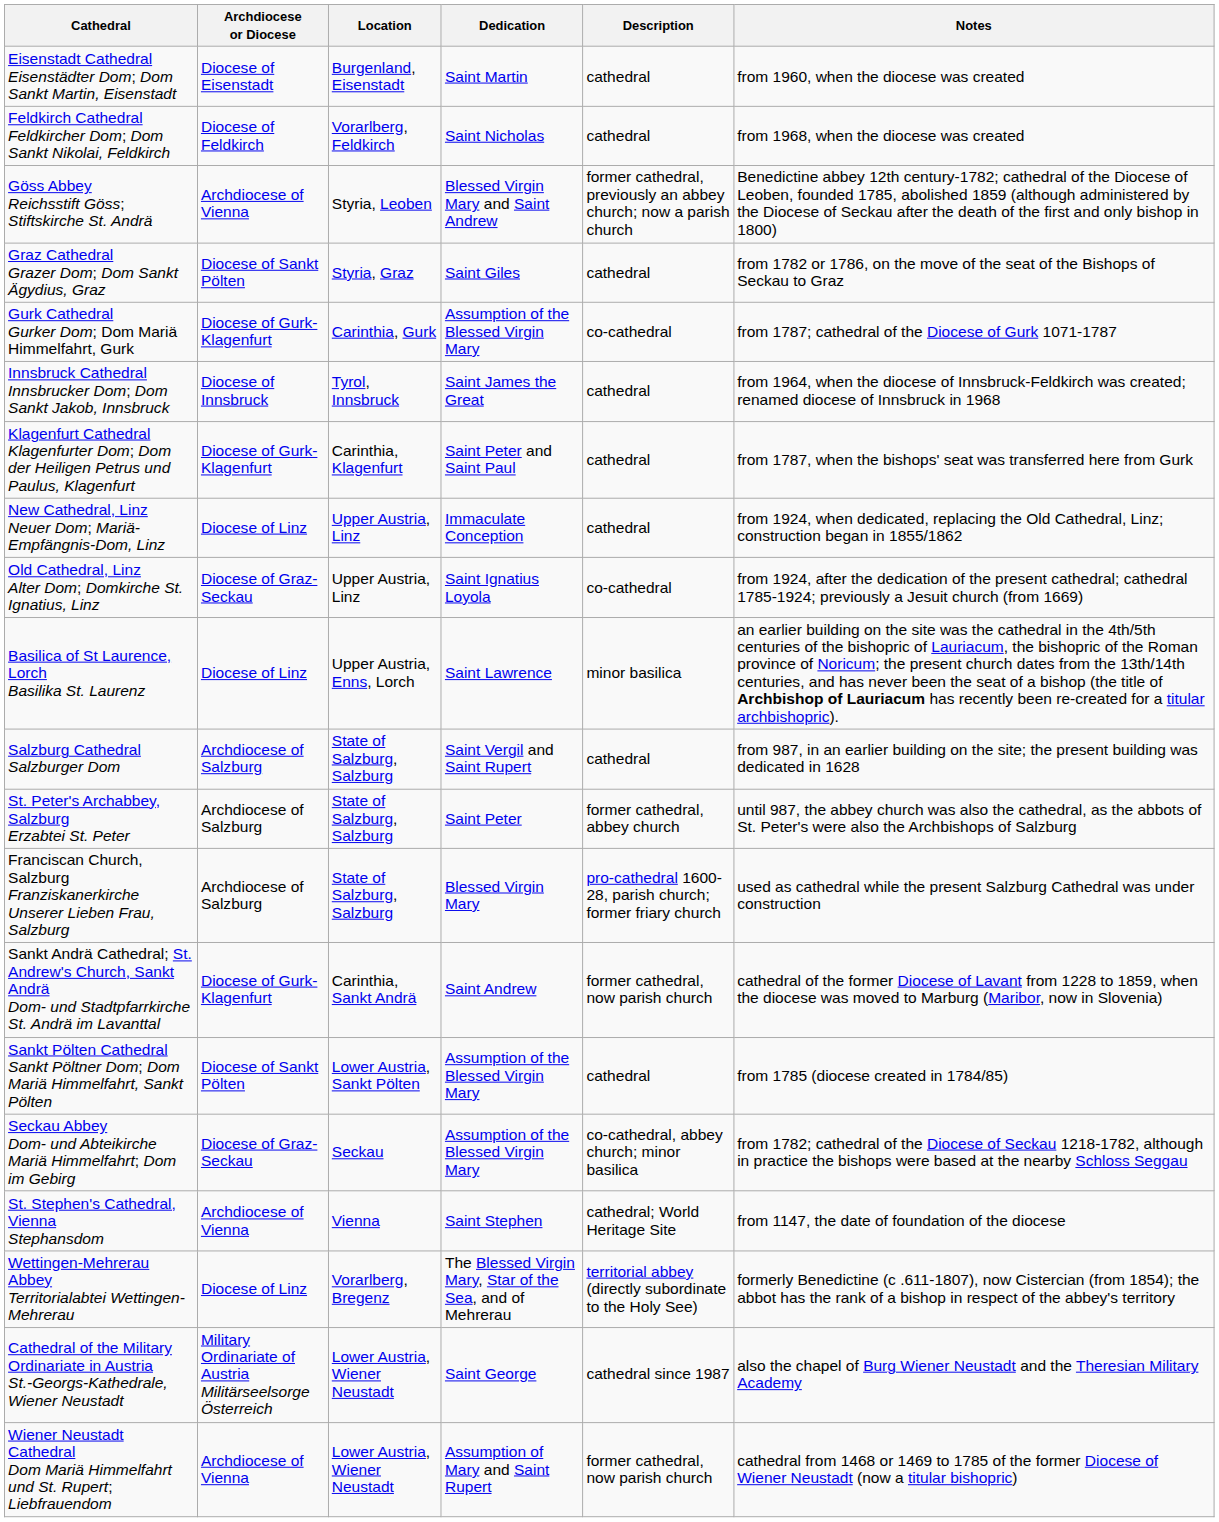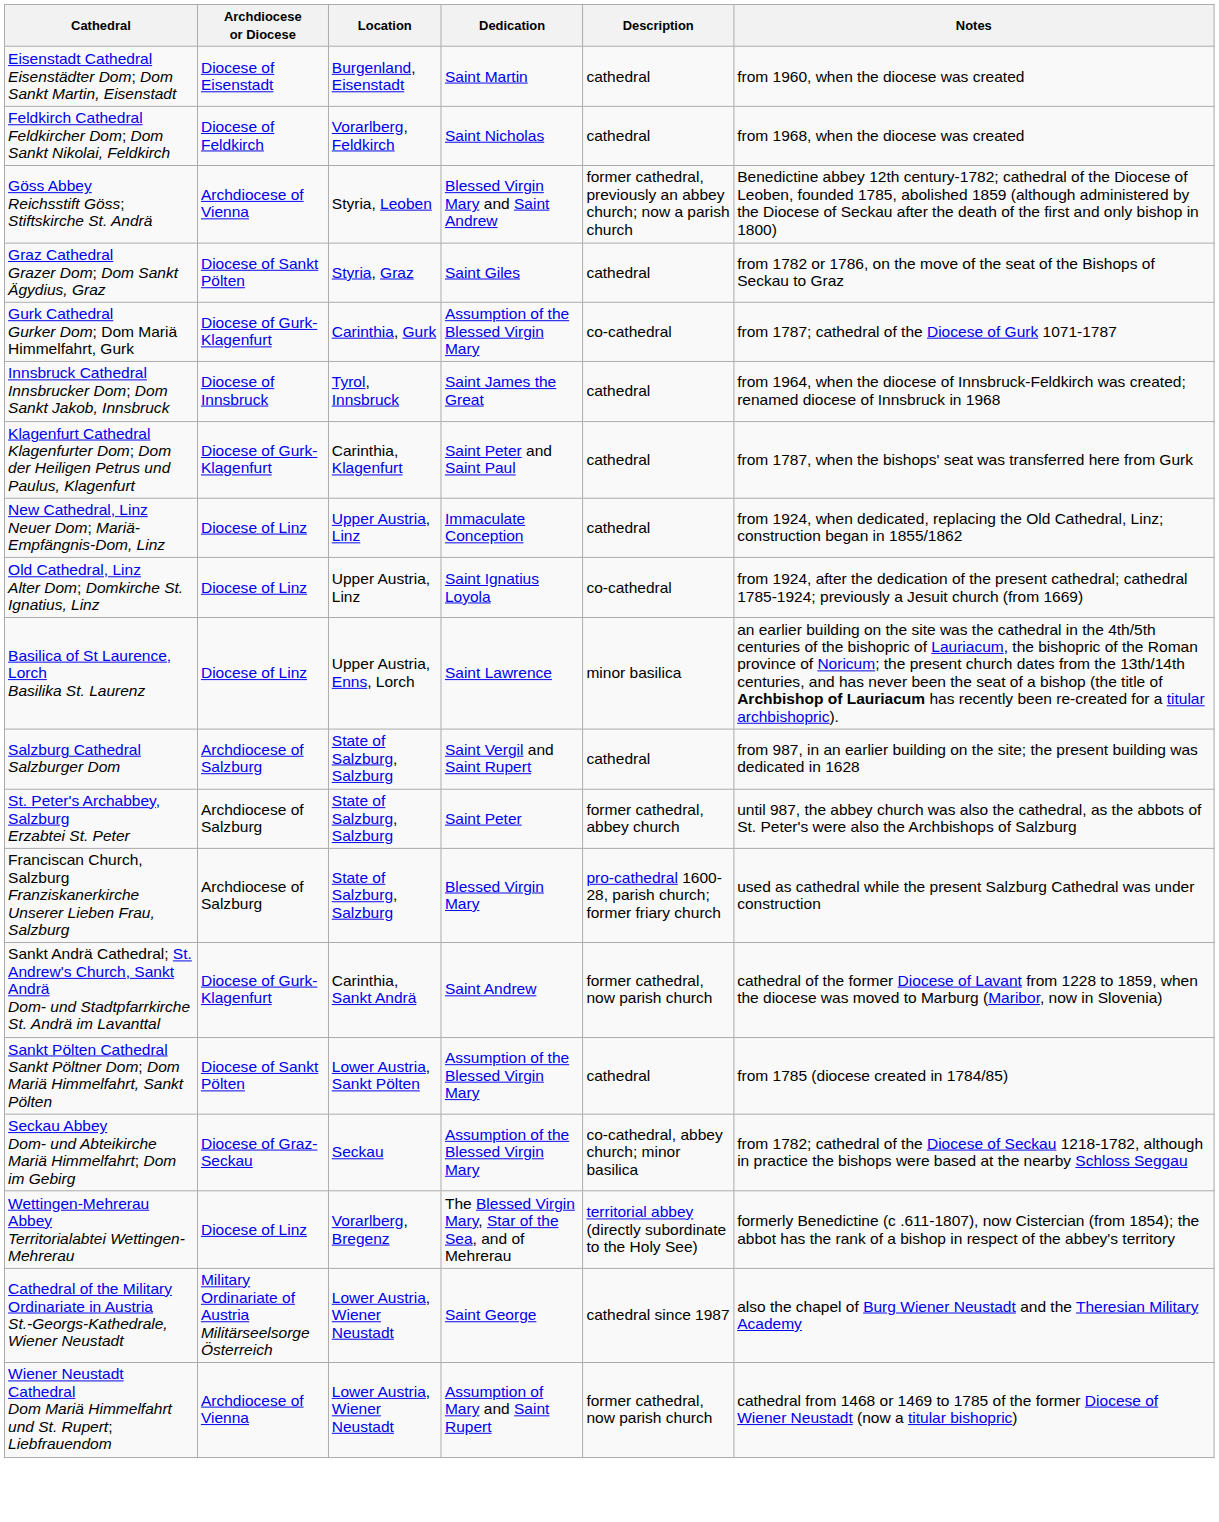 <table class="wikitable sortable">
 <tr>
 <th><small>Cathedral</small></th>
 <th><small>Archdiocese<br>or Diocese</small></th>
 <th><small>Location</small></th>
 <th><small>Dedication</small></th>
 <th><small>Description</small></th>
 <th><small>Notes</small></th>
 </tr>
 <tr>
 <td><a href='#'>Eisenstadt Cathedral</a><br><em>Eisenstädter Dom</em>; <em>Dom Sankt Martin, Eisenstadt</em></td>
 <td><a href='#'>Diocese of Eisenstadt</a></td>
 <td><a href='#'>Burgenland</a>, <a href='#'>Eisenstadt</a></td>
 <td><a href='#'>Saint Martin</a></td>
 <td>cathedral</td>
 <td>from 1960, when the diocese was created</td>
 </tr>
 <tr>
 <td><a href='#'>Feldkirch Cathedral</a><br><em>Feldkircher Dom</em>; <em>Dom Sankt Nikolai, Feldkirch</em></td>
 <td><a href='#'>Diocese of Feldkirch</a></td>
 <td><a href='#'>Vorarlberg</a>, <a href='#'>Feldkirch</a></td>
 <td><a href='#'>Saint Nicholas</a></td>
 <td>cathedral</td>
 <td>from 1968, when the diocese was created</td>
 </tr>
 <tr>
 <td><a href='#'>Göss Abbey</a><br><em>Reichsstift Göss</em>; <em>Stiftskirche St. Andrä</em></td>
 <td><a href='#'>Archdiocese of Vienna</a></td>
 <td>Styria, <a href='#'>Leoben</a></td>
 <td><a href='#'>Blessed Virgin Mary</a> and <a href='#'>Saint Andrew</a></td>
 <td>former cathedral, previously an abbey church; now a parish church</td>
 <td>Benedictine abbey 12th century-1782; cathedral of the Diocese of Leoben, founded 1785, abolished 1859 (although administered by the Diocese of Seckau after the death of the first and only bishop in 1800)</td>
 </tr>
 <tr>
 <td><a href='#'>Graz Cathedral</a><br><em>Grazer Dom</em>; <em>Dom Sankt Ägydius, Graz</em></td>
 <td><a href='#'>Diocese of Sankt Pölten</a></td>
 <td><a href='#'>Styria</a>, <a href='#'>Graz</a></td>
 <td><a href='#'>Saint Giles</a></td>
 <td>cathedral</td>
 <td>from 1782 or 1786, on the move of the seat of the Bishops of Seckau to Graz</td>
 </tr>
 <tr>
 <td><a href='#'>Gurk Cathedral</a><br><em>Gurker Dom</em>; Dom Mariä Himmelfahrt, Gurk</td>
 <td><a href='#'>Diocese of Gurk-Klagenfurt</a></td>
 <td><a href='#'>Carinthia</a>, <a href='#'>Gurk</a></td>
 <td><a href='#'>Assumption of the Blessed Virgin Mary</a></td>
 <td>co-cathedral</td>
 <td>from 1787; cathedral of the <a href='#'>Diocese of Gurk</a> 1071-1787</td>
 </tr>
 <tr>
 <td><a href='#'>Innsbruck Cathedral</a><br><em>Innsbrucker Dom</em>; <em>Dom Sankt Jakob, Innsbruck</em></td>
 <td><a href='#'>Diocese of Innsbruck</a></td>
 <td><a href='#'>Tyrol</a>, <a href='#'>Innsbruck</a></td>
 <td><a href='#'>Saint James the Great</a></td>
 <td>cathedral</td>
 <td>from 1964, when the diocese of Innsbruck-Feldkirch was created; renamed diocese of Innsbruck in 1968</td>
 </tr>
 <tr>
 <td><a href='#'>Klagenfurt Cathedral</a><br><em>Klagenfurter Dom</em>; <em>Dom der Heiligen Petrus und Paulus, Klagenfurt</em></td>
 <td><a href='#'>Diocese of Gurk-Klagenfurt</a></td>
 <td>Carinthia, <a href='#'>Klagenfurt</a></td>
 <td><a href='#'>Saint Peter</a> and <a href='#'>Saint Paul</a></td>
 <td>cathedral</td>
 <td>from 1787, when the bishops' seat was transferred here from Gurk</td>
 </tr>
 <tr>
 <td><a href='#'>New Cathedral, Linz</a><br><em>Neuer Dom</em>; <em>Mariä-Empfängnis-Dom, Linz</em></td>
 <td><a href='#'>Diocese of Linz</a></td>
 <td><a href='#'>Upper Austria</a>, <a href='#'>Linz</a></td>
 <td><a href='#'>Immaculate Conception</a></td>
 <td>cathedral</td>
 <td>from 1924, when dedicated, replacing the Old Cathedral, Linz; construction began in 1855/1862</td>
 </tr>
 <tr>
 <td><a href='#'>Old Cathedral, Linz</a><br><em>Alter Dom</em>; <em>Domkirche St. Ignatius, Linz</em></td>
-<td><a href='#'>Diocese of Graz-Seckau</a></td>
+<td><a href='#'>Diocese of Linz</a></td>
 <td>Upper Austria, Linz</td>
 <td><a href='#'>Saint Ignatius Loyola</a></td>
 <td>co-cathedral</td>
 <td>from 1924, after the dedication of the present cathedral; cathedral 1785-1924; previously a Jesuit church (from 1669)</td>
 </tr>
 <tr>
 <td><a href='#'>Basilica of St Laurence, Lorch</a><br><em>Basilika St. Laurenz</em></td>
 <td><a href='#'>Diocese of Linz</a></td>
 <td>Upper Austria, <a href='#'>Enns</a>, Lorch</td>
 <td><a href='#'>Saint Lawrence</a></td>
 <td>minor basilica</td>
 <td>an earlier building on the site was the cathedral in the 4th/5th centuries of the bishopric of <a href='#'>Lauriacum</a>, the bishopric of the Roman province of <a href='#'>Noricum</a>; the present church dates from the 13th/14th centuries, and has never been the seat of a bishop (the title of <strong>Archbishop of Lauriacum</strong> has recently been re-created for a <a href='#'>titular archbishopric</a>).</td>
 </tr>
 <tr>
 <td><a href='#'>Salzburg Cathedral</a><br><em>Salzburger Dom</em></td>
 <td><a href='#'>Archdiocese of Salzburg</a></td>
 <td><a href='#'>State of Salzburg</a>, <a href='#'>Salzburg</a></td>
 <td><a href='#'>Saint Vergil</a> and <a href='#'>Saint Rupert</a></td>
 <td>cathedral</td>
 <td>from 987, in an earlier building on the site; the present building was dedicated in 1628</td>
 </tr>
 <tr>
 <td><a href='#'>St. Peter's Archabbey, Salzburg</a><br><em>Erzabtei St. Peter</em></td>
 <td>Archdiocese of Salzburg</td>
 <td><a href='#'>State of Salzburg</a>, <a href='#'>Salzburg</a></td>
 <td><a href='#'>Saint Peter</a></td>
 <td>former cathedral, abbey church</td>
 <td>until 987, the abbey church was also the cathedral, as the abbots of St. Peter's were also the Archbishops of Salzburg</td>
 </tr>
 <tr>
 <td>Franciscan Church, Salzburg<br><em>Franziskanerkirche Unserer Lieben Frau, Salzburg</em></td>
 <td>Archdiocese of Salzburg</td>
 <td><a href='#'>State of Salzburg</a>, <a href='#'>Salzburg</a></td>
 <td><a href='#'>Blessed Virgin Mary</a></td>
 <td><a href='#'>pro-cathedral</a> 1600-28, parish church; former friary church</td>
 <td>used as cathedral while the present Salzburg Cathedral was under construction</td>
 </tr>
 <tr>
 <td>Sankt Andrä Cathedral; <a href='#'>St. Andrew's Church, Sankt Andrä</a><br><em>Dom- und Stadtpfarrkirche St. Andrä im Lavanttal</em></td>
 <td><a href='#'>Diocese of Gurk-Klagenfurt</a></td>
 <td>Carinthia, <a href='#'>Sankt Andrä</a></td>
 <td><a href='#'>Saint Andrew</a></td>
 <td>former cathedral, now parish church</td>
 <td>cathedral of the former <a href='#'>Diocese of Lavant</a> from 1228 to 1859, when the diocese was moved to Marburg (<a href='#'>Maribor</a>, now in Slovenia)</td>
 </tr>
 <tr>
 <td><a href='#'>Sankt Pölten Cathedral</a><br><em>Sankt Pöltner Dom</em>; <em>Dom Mariä Himmelfahrt, Sankt Pölten </em></td>
 <td><a href='#'>Diocese of Sankt Pölten</a></td>
 <td><a href='#'>Lower Austria</a>, <a href='#'>Sankt Pölten</a></td>
 <td><a href='#'>Assumption of the Blessed Virgin Mary</a></td>
 <td>cathedral</td>
 <td>from 1785 (diocese created in 1784/85)</td>
 </tr>
 <tr>
 <td><a href='#'>Seckau Abbey</a><br><em>Dom- und Abteikirche Mariä Himmelfahrt</em>; <em>Dom im Gebirg</em></td>
 <td><a href='#'>Diocese of Graz-Seckau</a></td>
 <td><a href='#'>Seckau</a></td>
 <td><a href='#'>Assumption of the Blessed Virgin Mary</a></td>
 <td>co-cathedral, abbey church; minor basilica</td>
 <td>from 1782; cathedral of the <a href='#'>Diocese of Seckau</a> 1218-1782, although in practice the bishops were based at the nearby <a href='#'>Schloss Seggau</a></td>
 </tr>
 <tr>
-<td><a href='#'>St. Stephen's Cathedral, Vienna</a><br><em>Stephansdom</em></td>
-<td><a href='#'>Archdiocese of Vienna</a></td>
-<td><a href='#'>Vienna</a></td>
-<td><a href='#'>Saint Stephen</a></td>
-<td>cathedral; World Heritage Site</td>
-<td>from 1147, the date of foundation of the diocese</td>
-</tr>
-<tr>
 <td><a href='#'>Wettingen-Mehrerau Abbey</a><br><em>Territorialabtei Wettingen-Mehrerau</em></td>
 <td><a href='#'>Diocese of Linz</a></td>
 <td><a href='#'>Vorarlberg</a>, <a href='#'>Bregenz</a></td>
 <td>The <a href='#'>Blessed Virgin Mary</a>, <a href='#'>Star of the Sea</a>, and of Mehrerau</td>
 <td><a href='#'>territorial abbey</a> (directly subordinate to the Holy See)</td>
 <td>formerly Benedictine (c .611-1807), now Cistercian (from 1854); the abbot has the rank of a bishop in respect of the abbey's territory</td>
 </tr>
 <tr>
 <td><a href='#'>Cathedral of the Military Ordinariate in Austria</a><br><em>St.-Georgs-Kathedrale, Wiener Neustadt</em></td>
 <td><a href='#'>Military Ordinariate of Austria</a><br><em>Militärseelsorge Österreich</em></td>
 <td><a href='#'>Lower Austria</a>, <a href='#'>Wiener Neustadt</a></td>
 <td><a href='#'>Saint George</a></td>
 <td>cathedral since 1987</td>
 <td>also the chapel of <a href='#'>Burg Wiener Neustadt</a> and the <a href='#'>Theresian Military Academy</a></td>
 </tr>
 <tr>
 <td><a href='#'>Wiener Neustadt Cathedral</a><br><em>Dom Mariä Himmelfahrt und St. Rupert</em>; <em>Liebfrauendom</em></td>
 <td><a href='#'>Archdiocese of Vienna</a></td>
 <td><a href='#'>Lower Austria</a>, <a href='#'>Wiener Neustadt</a></td>
 <td><a href='#'>Assumption of Mary</a> and <a href='#'>Saint Rupert</a></td>
 <td>former cathedral, now parish church</td>
 <td>cathedral from 1468 or 1469 to 1785 of the former <a href='#'>Diocese of Wiener Neustadt</a> (now a <a href='#'>titular bishopric</a>)</td>
 </tr>
 </table>
